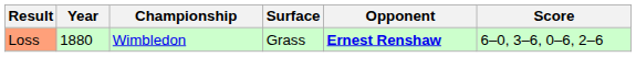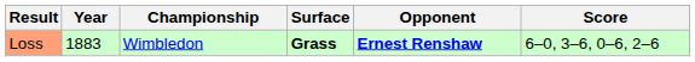 <table class="sortable wikitable">
 <tr>
 <th style="width:40px">Result</th>
 <th style="width:50px">Year</th>
 <th style="width:160px">Championship</th>
 <th style="width:50px">Surface</th>
 <th style="width:160px">Opponent</th>
 <th style="width:160px" class="unsortable">Score</th>
 </tr>
 <tr style="background:#cfc;">
 <td style="background:#ffa07a;">Loss</td>
-<td>1880</td>
+<td>1883</td>
 <td><a href='#'>Wimbledon</a></td>
-<td>Grass</td>
+<td><strong>Grass</strong></td>
 <td><strong> <a href='#'>Ernest Renshaw</a></strong></td>
 <td>6–0, 3–6, 0–6, 2–6</td>
 </tr>
 </table>
